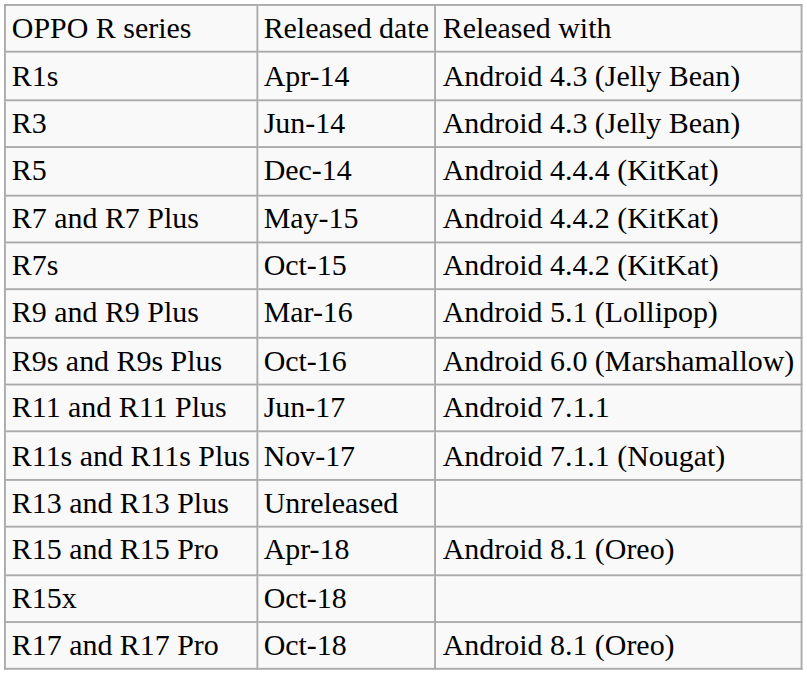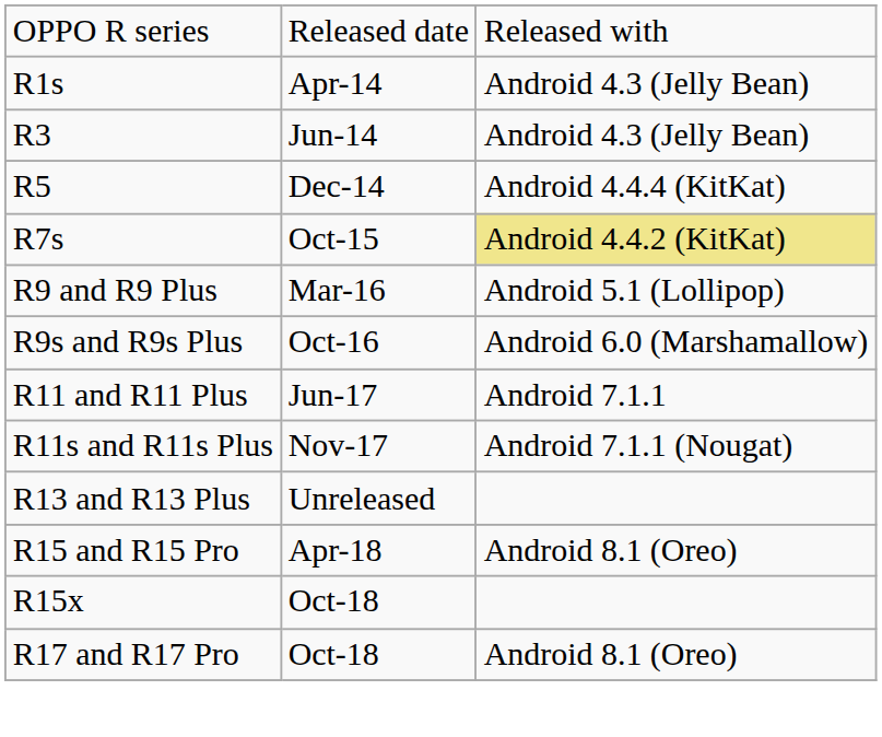 <table class="wikitable">
 <tr>
 <td>OPPO R series</td>
 <td>Released date</td>
 <td>Released with</td>
 </tr>
 <tr>
 <td>R1s</td>
 <td>Apr-14</td>
 <td>Android 4.3 (Jelly Bean)</td>
 </tr>
 <tr>
 <td>R3</td>
 <td>Jun-14</td>
 <td>Android 4.3 (Jelly Bean)</td>
 </tr>
 <tr>
 <td>R5</td>
 <td>Dec-14</td>
 <td>Android 4.4.4 (KitKat)</td>
 </tr>
 <tr>
-<td>R7 and R7 Plus</td>
-<td>May-15</td>
-<td>Android 4.4.2 (KitKat)</td>
-</tr>
-<tr>
 <td>R7s</td>
 <td>Oct-15</td>
-<td>Android 4.4.2 (KitKat)</td>
+<td style="background: khaki;">Android 4.4.2 (KitKat)</td>
 </tr>
 <tr>
 <td>R9 and R9 Plus</td>
 <td>Mar-16</td>
 <td>Android 5.1 (Lollipop)</td>
 </tr>
 <tr>
 <td>R9s and R9s Plus</td>
 <td>Oct-16</td>
 <td>Android 6.0 (Marshamallow)</td>
 </tr>
 <tr>
 <td>R11 and R11 Plus</td>
 <td>Jun-17</td>
 <td>Android 7.1.1</td>
 </tr>
 <tr>
 <td>R11s and R11s Plus</td>
 <td>Nov-17</td>
 <td>Android 7.1.1 (Nougat)</td>
 </tr>
 <tr>
 <td>R13 and R13 Plus</td>
 <td>Unreleased</td>
 <td></td>
 </tr>
 <tr>
 <td>R15 and R15 Pro</td>
 <td>Apr-18</td>
 <td>Android 8.1 (Oreo)</td>
 </tr>
 <tr>
 <td>R15x</td>
 <td>Oct-18</td>
 <td></td>
 </tr>
 <tr>
 <td>R17 and R17 Pro</td>
 <td>Oct-18</td>
 <td>Android 8.1 (Oreo)</td>
 </tr>
 </table>
